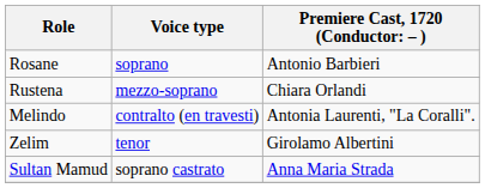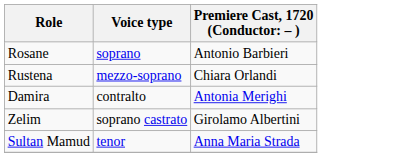 <table class="wikitable">
 <tr>
 <th>Role</th>
 <th>Voice type</th>
 <th>Premiere Cast, 1720<br>(Conductor: – )</th>
 </tr>
 <tr>
 <td>Rosane</td>
 <td><a href='#'>soprano</a></td>
 <td>Antonio Barbieri</td>
 </tr>
 <tr>
 <td>Rustena</td>
 <td><a href='#'>mezzo-soprano</a></td>
 <td>Chiara Orlandi</td>
 </tr>
 <tr>
-<td>Melindo</td>
-<td><a href='#'>contralto</a> (<a href='#'>en travesti</a>)</td>
-<td>Antonia Laurenti, "La Coralli".</td>
+<td>Damira</td>
+<td>contralto</td>
+<td><a href='#'>Antonia Merighi</a></td>
 </tr>
 <tr>
 <td>Zelim</td>
-<td><a href='#'>tenor</a></td>
+<td>soprano <a href='#'>castrato</a></td>
 <td>Girolamo Albertini</td>
 </tr>
 <tr>
 <td><a href='#'>Sultan</a> Mamud</td>
-<td>soprano <a href='#'>castrato</a></td>
+<td><a href='#'>tenor</a></td>
 <td><a href='#'>Anna Maria Strada</a></td>
 </tr>
 <tr>
 </tr>
 </table>
